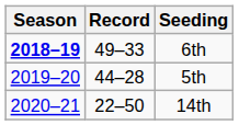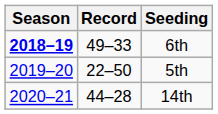 <table class="wikitable sortable" align="right">
 <tr>
 <th style="font-size:11px;text-align:center;line-height:110%">Season</th>
 <th style="font-size:11px;text-align:center;line-height:110%">Record</th>
 <th style="font-size:11px;text-align:center;line-height:110%">Seeding</th>
 </tr>
 <tr align="left">
 <td style="background:#F9F9F9;font-size:11px;font-weight:normal;text-align:center;line-height:110%"><strong><a href='#'>2018–19</a></strong></td>
 <td style="background:#F9F9F9;font-size:11px;font-weight:normal;text-align:center;line-height:110%">49–33</td>
 <td style="background:#F9F9F9;font-size:11px;font-weight:normal;text-align:center;line-height:110%">6th</td>
 </tr>
 <tr align="left">
 <td style="background:#F9F9F9;font-size:11px;font-weight:normal;text-align:center;line-height:110%"><a href='#'>2019–20</a></td>
-<td style="background:#F9F9F9;font-size:11px;font-weight:normal;text-align:center;line-height:110%">44–28</td>
+<td style="background:#F9F9F9;font-size:11px;font-weight:normal;text-align:center;line-height:110%">22–50</td>
 <td style="background:#F9F9F9;font-size:11px;font-weight:normal;text-align:center;line-height:110%">5th</td>
 </tr>
 <tr align="left">
 <td style="background:#F9F9F9;font-size:11px;font-weight:normal;text-align:center;line-height:110%"><a href='#'>2020–21</a></td>
-<td style="background:#F9F9F9;font-size:11px;font-weight:normal;text-align:center;line-height:110%">22–50</td>
+<td style="background:#F9F9F9;font-size:11px;font-weight:normal;text-align:center;line-height:110%">44–28</td>
 <td style="background:#F9F9F9;font-size:11px;font-weight:normal;text-align:center;line-height:110%">14th</td>
 </tr>
 </table>
